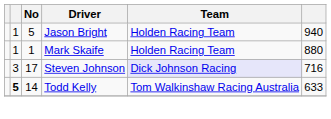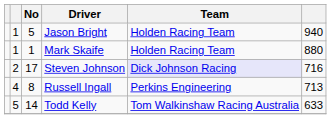 <table class="wikitable" style="font-size:87%;">
 <tr>
 <th></th>
 <th></th>
 <th>No</th>
 <th>Driver</th>
 <th>Team</th>
 <th></th>
 </tr>
 <tr>
 <td align="left"></td>
 <td align="center">1</td>
 <td align="center">5</td>
 <td> <a href='#'>Jason Bright</a></td>
 <td><a href='#'>Holden Racing Team</a></td>
 <td align="left">940</td>
 </tr>
 <tr>
 <td align="left"></td>
 <td align="center">1</td>
 <td align="center">1</td>
 <td> <a href='#'>Mark Skaife</a></td>
 <td><a href='#'>Holden Racing Team</a></td>
 <td align="left">880</td>
 </tr>
 <tr>
 <td align="left"></td>
-<td align="center">3</td>
+<td align="center">2</td>
 <td align="center">17</td>
 <td> <a href='#'>Steven Johnson</a></td>
 <td style="background: lavender;"><a href='#'>Dick Johnson Racing</a></td>
 <td align="left">716</td>
 </tr>
 <tr>
 <td align="left"></td>
-<td align="center"><strong>5</strong></td>
+<td align="center">4</td>
+<td align="center">8</td>
+<td> <a href='#'>Russell Ingall</a></td>
+<td><a href='#'>Perkins Engineering</a></td>
+<td align="left">713</td>
+</tr>
+<tr>
+<td align="left"></td>
+<td align="center">5</td>
 <td align="center">14</td>
 <td> <a href='#'>Todd Kelly</a></td>
 <td><a href='#'>Tom Walkinshaw Racing Australia</a></td>
 <td align="left">633</td>
 </tr>
 <tr>
 </tr>
 </table>
